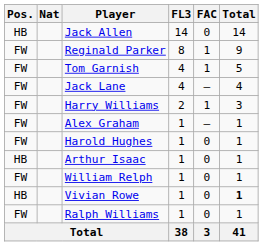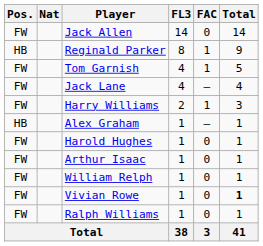 <table class="wikitable"  style="text-align:center; border:1px #aaa solid;">
 <tr>
 <th>Pos.</th>
 <th>Nat</th>
 <th>Player</th>
 <th>FL3</th>
 <th>FAC</th>
 <th>Total</th>
 </tr>
 <tr>
-<td>HB</td>
+<td>FW</td>
 <td></td>
 <td style="text-align:left;"><a href='#'>Jack Allen</a></td>
 <td>14</td>
 <td>0</td>
 <td>14</td>
 </tr>
 <tr>
-<td>FW</td>
+<td>HB</td>
 <td></td>
 <td style="text-align:left;"><a href='#'>Reginald Parker</a></td>
 <td>8</td>
 <td>1</td>
 <td>9</td>
 </tr>
 <tr>
 <td>FW</td>
 <td></td>
 <td style="text-align:left;"><a href='#'>Tom Garnish</a></td>
 <td>4</td>
 <td>1</td>
 <td>5</td>
 </tr>
 <tr>
 <td>FW</td>
 <td></td>
 <td style="text-align:left;"><a href='#'>Jack Lane</a></td>
 <td>4</td>
 <td>—</td>
 <td>4</td>
 </tr>
 <tr>
 <td>FW</td>
 <td></td>
 <td style="text-align:left;"><a href='#'>Harry Williams</a></td>
 <td>2</td>
 <td>1</td>
 <td>3</td>
 </tr>
 <tr>
-<td>FW</td>
+<td>HB</td>
 <td></td>
 <td style="text-align:left;"><a href='#'>Alex Graham</a></td>
 <td>1</td>
 <td>—</td>
 <td>1</td>
 </tr>
 <tr>
 <td>FW</td>
 <td></td>
 <td style="text-align:left;"><a href='#'>Harold Hughes</a></td>
 <td>1</td>
 <td>0</td>
 <td>1</td>
 </tr>
 <tr>
-<td>HB</td>
+<td>FW</td>
 <td></td>
 <td style="text-align:left;"><a href='#'>Arthur Isaac</a></td>
 <td>1</td>
 <td>0</td>
 <td>1</td>
 </tr>
 <tr>
 <td>FW</td>
 <td></td>
 <td style="text-align:left;"><a href='#'>William Relph</a></td>
 <td>1</td>
 <td>0</td>
 <td>1</td>
 </tr>
 <tr>
-<td>HB</td>
+<td>FW</td>
 <td></td>
 <td style="text-align:left;"><a href='#'>Vivian Rowe</a></td>
 <td>1</td>
 <td>0</td>
 <td><strong>1</strong></td>
 </tr>
 <tr>
 <td>FW</td>
 <td></td>
 <td style="text-align:left;"><a href='#'>Ralph Williams</a></td>
 <td>1</td>
 <td>0</td>
 <td>1</td>
 </tr>
 <tr>
 <th colspan="3">Total</th>
 <th>38</th>
 <th>3</th>
 <th>41</th>
 </tr>
 </table>
